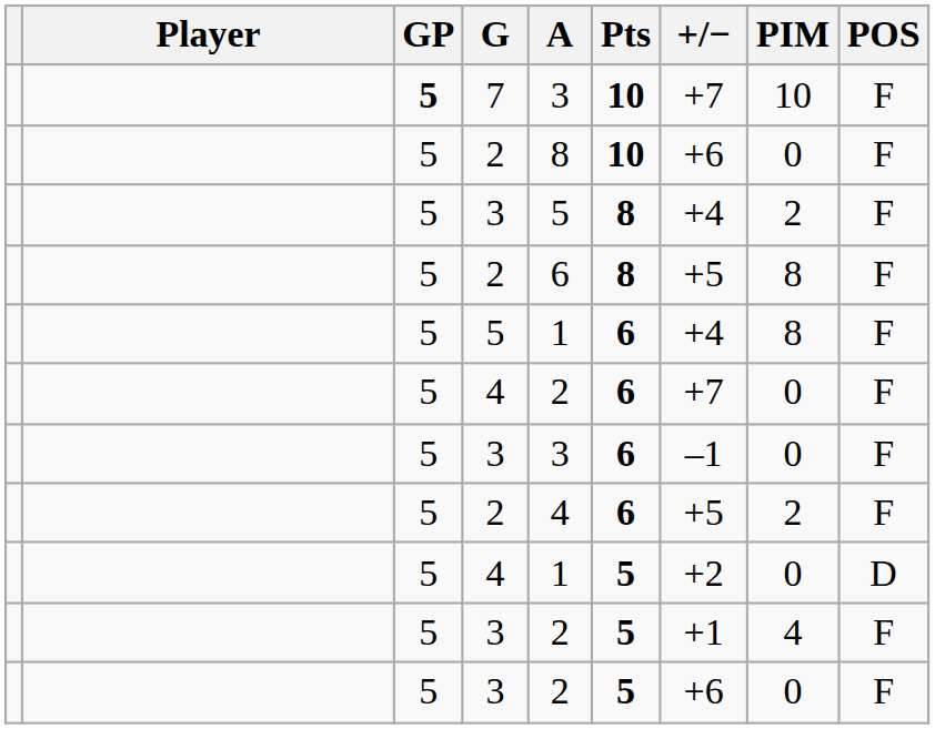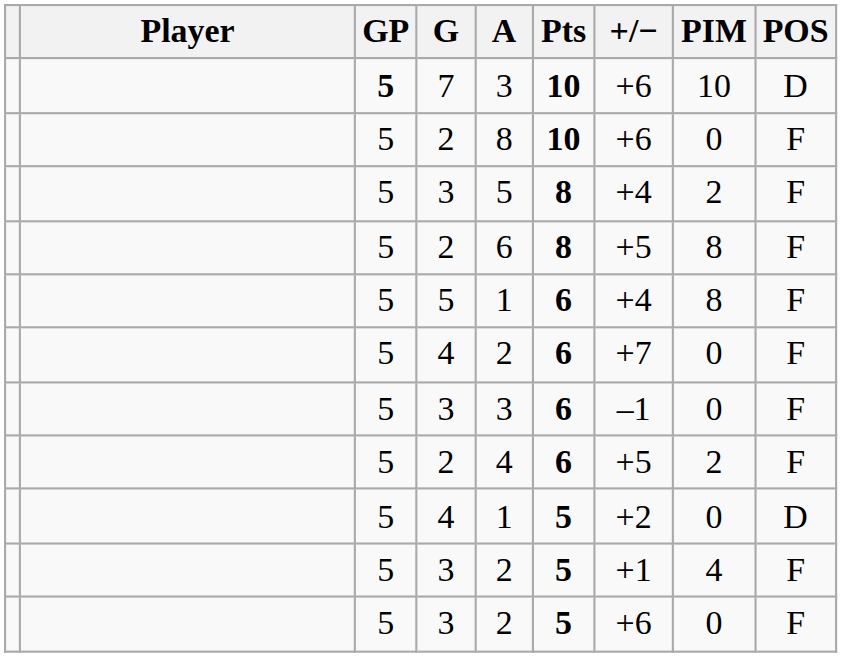 <table class="wikitable sortable" style="text-align:center;">
 <tr>
 <th></th>
 <th width=150>Player</th>
 <th width=20>GP</th>
 <th width=20>G</th>
 <th width=20>A</th>
 <th width=20>Pts</th>
 <th width=30>+/−</th>
 <th width=30>PIM</th>
 <th width=30>POS</th>
 </tr>
 <tr>
 <td></td>
 <td align=left></td>
 <td><strong>5</strong></td>
 <td>7</td>
 <td>3</td>
 <td><strong>10</strong></td>
-<td>+7</td>
+<td>+6</td>
 <td>10</td>
-<td>F</td>
+<td>D</td>
 </tr>
 <tr>
 <td></td>
 <td align=left></td>
 <td>5</td>
 <td>2</td>
 <td>8</td>
 <td><strong>10</strong></td>
 <td>+6</td>
 <td>0</td>
 <td>F</td>
 </tr>
 <tr>
 <td></td>
 <td align=left></td>
 <td>5</td>
 <td>3</td>
 <td>5</td>
 <td><strong>8</strong></td>
 <td>+4</td>
 <td>2</td>
 <td>F</td>
 </tr>
 <tr>
 <td></td>
 <td align=left></td>
 <td>5</td>
 <td>2</td>
 <td>6</td>
 <td><strong>8</strong></td>
 <td>+5</td>
 <td>8</td>
 <td>F</td>
 </tr>
 <tr>
 <td></td>
 <td align=left></td>
 <td>5</td>
 <td>5</td>
 <td>1</td>
 <td><strong>6</strong></td>
 <td>+4</td>
 <td>8</td>
 <td>F</td>
 </tr>
 <tr>
 <td></td>
 <td align=left></td>
 <td>5</td>
 <td>4</td>
 <td>2</td>
 <td><strong>6</strong></td>
 <td>+7</td>
 <td>0</td>
 <td>F</td>
 </tr>
 <tr>
 <td></td>
 <td align=left></td>
 <td>5</td>
 <td>3</td>
 <td>3</td>
 <td><strong>6</strong></td>
 <td>–1</td>
 <td>0</td>
 <td>F</td>
 </tr>
 <tr>
 <td></td>
 <td align=left></td>
 <td>5</td>
 <td>2</td>
 <td>4</td>
 <td><strong>6</strong></td>
 <td>+5</td>
 <td>2</td>
 <td>F</td>
 </tr>
 <tr>
 <td></td>
 <td align=left></td>
 <td>5</td>
 <td>4</td>
 <td>1</td>
 <td><strong>5</strong></td>
 <td>+2</td>
 <td>0</td>
 <td>D</td>
 </tr>
 <tr>
 <td></td>
 <td align=left></td>
 <td>5</td>
 <td>3</td>
 <td>2</td>
 <td><strong>5</strong></td>
 <td>+1</td>
 <td>4</td>
 <td>F</td>
 </tr>
 <tr>
 <td></td>
 <td align=left></td>
 <td>5</td>
 <td>3</td>
 <td>2</td>
 <td><strong>5</strong></td>
 <td>+6</td>
 <td>0</td>
 <td>F</td>
 </tr>
 </table>
